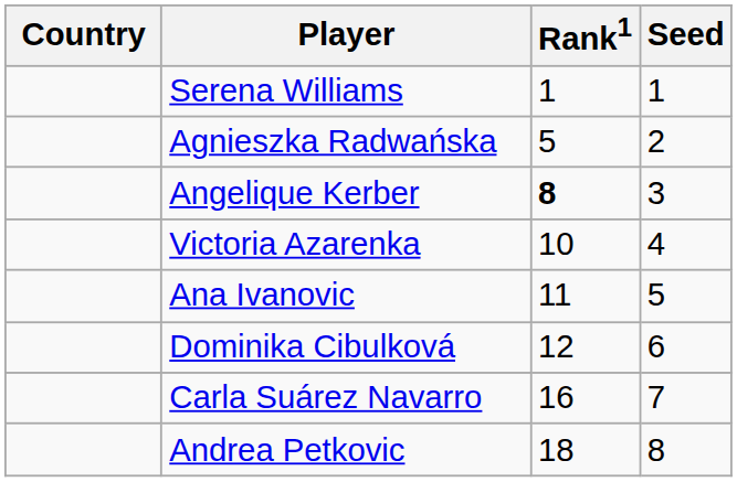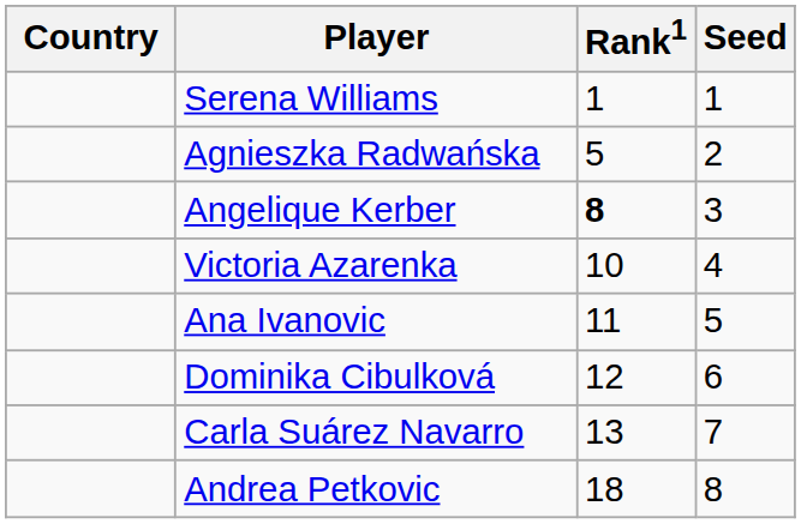 <table class="wikitable">
 <tr>
 <th width="70">Country</th>
 <th width="175">Player</th>
 <th>Rank<sup>1</sup></th>
 <th>Seed</th>
 </tr>
 <tr>
 <td></td>
 <td><a href='#'>Serena Williams</a></td>
 <td>1</td>
 <td>1</td>
 </tr>
 <tr>
 <td></td>
 <td><a href='#'>Agnieszka Radwańska</a></td>
 <td>5</td>
 <td>2</td>
 </tr>
 <tr>
 <td></td>
 <td><a href='#'>Angelique Kerber</a></td>
 <td><strong>8</strong></td>
 <td>3</td>
 </tr>
 <tr>
 <td></td>
 <td><a href='#'>Victoria Azarenka</a></td>
 <td>10</td>
 <td>4</td>
 </tr>
 <tr>
 <td></td>
 <td><a href='#'>Ana Ivanovic</a></td>
 <td>11</td>
 <td>5</td>
 </tr>
 <tr>
 <td></td>
 <td><a href='#'>Dominika Cibulková</a></td>
 <td>12</td>
 <td>6</td>
 </tr>
 <tr>
 <td></td>
 <td><a href='#'>Carla Suárez Navarro</a></td>
-<td>16</td>
+<td>13</td>
 <td>7</td>
 </tr>
 <tr>
 <td></td>
 <td><a href='#'>Andrea Petkovic</a></td>
 <td>18</td>
 <td>8</td>
 </tr>
 </table>
